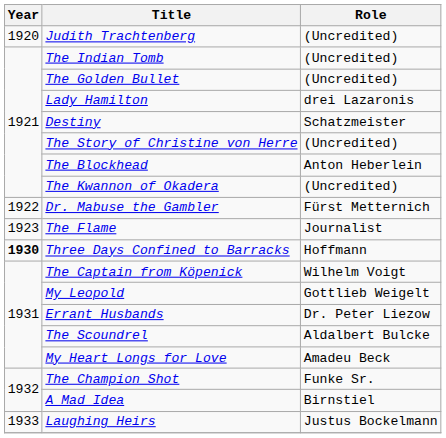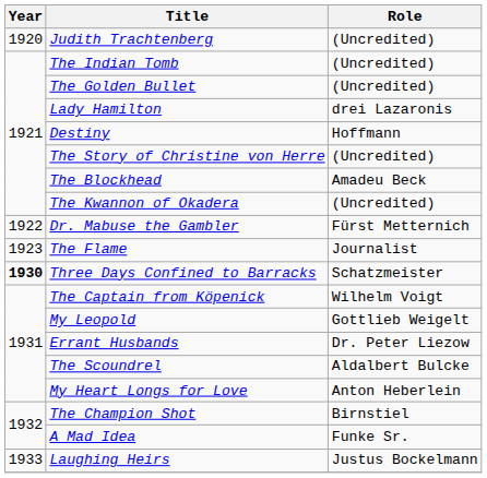 <table class="wikitable sortable plainrowheaders">
 <tr>
 <th scope="col">Year</th>
 <th scope="col">Title</th>
 <th scope="col">Role</th>
 </tr>
 <tr>
 <td>1920</td>
 <td><em><a href='#'>Judith Trachtenberg</a></em></td>
 <td>(Uncredited)</td>
 </tr>
 <tr>
 <td rowspan=7>1921</td>
 <td><em><a href='#'>The Indian Tomb</a></em></td>
 <td>(Uncredited)</td>
 </tr>
 <tr>
 <td><em><a href='#'>The Golden Bullet</a></em></td>
 <td>(Uncredited)</td>
 </tr>
 <tr>
 <td><em><a href='#'>Lady Hamilton</a></em></td>
 <td>drei Lazaronis</td>
 </tr>
 <tr>
 <td><em><a href='#'>Destiny</a></em></td>
-<td>Schatzmeister</td>
+<td>Hoffmann</td>
 </tr>
 <tr>
 <td><em><a href='#'>The Story of Christine von Herre</a></em></td>
 <td>(Uncredited)</td>
 </tr>
 <tr>
 <td><em><a href='#'>The Blockhead</a></em></td>
-<td>Anton Heberlein</td>
+<td>Amadeu Beck</td>
 </tr>
 <tr>
 <td><em><a href='#'>The Kwannon of Okadera</a></em></td>
 <td>(Uncredited)</td>
 </tr>
 <tr>
 <td>1922</td>
 <td><em><a href='#'>Dr. Mabuse the Gambler</a></em></td>
 <td>Fürst Metternich</td>
 </tr>
 <tr>
 <td>1923</td>
 <td><em><a href='#'>The Flame</a></em></td>
 <td>Journalist</td>
 </tr>
 <tr>
 <td><strong>1930</strong></td>
 <td><em><a href='#'>Three Days Confined to Barracks</a></em></td>
-<td>Hoffmann</td>
+<td>Schatzmeister</td>
 </tr>
 <tr>
 <td rowspan=5>1931</td>
 <td><em><a href='#'>The Captain from Köpenick</a></em></td>
 <td>Wilhelm Voigt</td>
 </tr>
 <tr>
 <td><em><a href='#'>My Leopold</a></em></td>
 <td>Gottlieb Weigelt</td>
 </tr>
 <tr>
 <td><em><a href='#'>Errant Husbands</a></em></td>
 <td>Dr. Peter Liezow</td>
 </tr>
 <tr>
 <td><em><a href='#'>The Scoundrel</a></em></td>
 <td>Aldalbert Bulcke</td>
 </tr>
 <tr>
 <td><em><a href='#'>My Heart Longs for Love</a></em></td>
-<td>Amadeu Beck</td>
+<td>Anton Heberlein</td>
 </tr>
 <tr>
 <td rowspan=2>1932</td>
 <td><em><a href='#'>The Champion Shot</a></em></td>
-<td>Funke Sr.</td>
+<td>Birnstiel</td>
 </tr>
 <tr>
 <td><em><a href='#'>A Mad Idea</a></em></td>
-<td>Birnstiel</td>
+<td>Funke Sr.</td>
 </tr>
 <tr>
 <td>1933</td>
 <td><em><a href='#'>Laughing Heirs</a></em></td>
 <td>Justus Bockelmann</td>
 </tr>
 <tr>
 </tr>
 </table>
